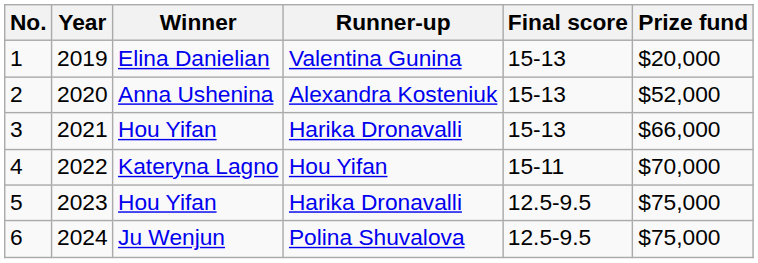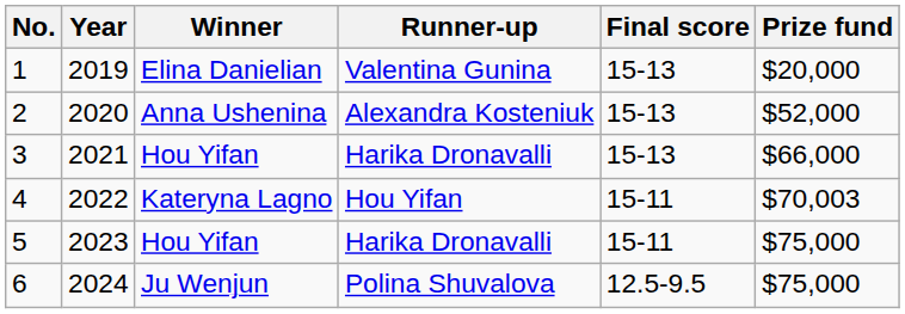 <table class="wikitable">
 <tr>
 <th>No.</th>
 <th>Year</th>
 <th>Winner</th>
 <th>Runner-up</th>
 <th>Final score</th>
 <th>Prize fund</th>
 </tr>
 <tr>
 <td>1</td>
 <td>2019</td>
 <td> <a href='#'>Elina Danielian</a></td>
 <td> <a href='#'>Valentina Gunina</a></td>
 <td>15-13</td>
 <td>$20,000</td>
 </tr>
 <tr>
 <td>2</td>
 <td>2020</td>
 <td> <a href='#'>Anna Ushenina</a></td>
 <td> <a href='#'>Alexandra Kosteniuk</a></td>
 <td>15-13</td>
 <td>$52,000</td>
 </tr>
 <tr>
 <td>3</td>
 <td>2021</td>
 <td> <a href='#'>Hou Yifan</a></td>
 <td> <a href='#'>Harika Dronavalli</a></td>
 <td>15-13</td>
 <td>$66,000</td>
 </tr>
 <tr>
 <td>4</td>
 <td>2022</td>
 <td> <a href='#'>Kateryna Lagno</a></td>
 <td> <a href='#'>Hou Yifan</a></td>
 <td>15-11</td>
-<td>$70,000</td>
+<td>$70,003</td>
 </tr>
 <tr>
 <td>5</td>
 <td>2023</td>
 <td> <a href='#'>Hou Yifan</a></td>
 <td> <a href='#'>Harika Dronavalli</a></td>
-<td>12.5-9.5</td>
+<td>15-11</td>
 <td>$75,000</td>
 </tr>
 <tr>
 <td>6</td>
 <td>2024</td>
 <td> <a href='#'>Ju Wenjun</a></td>
 <td> <a href='#'>Polina Shuvalova</a></td>
 <td>12.5-9.5</td>
 <td>$75,000</td>
 </tr>
 </table>
